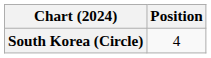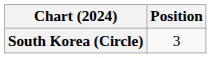 <table class="wikitable plainrowheaders" style="text-align:center">
 <tr>
 <th scope="col">Chart (2024)</th>
 <th scope="col">Position</th>
 </tr>
 <tr>
 <th scope="row">South Korea (Circle)</th>
-<td>4</td>
+<td>3</td>
 </tr>
 </table>
